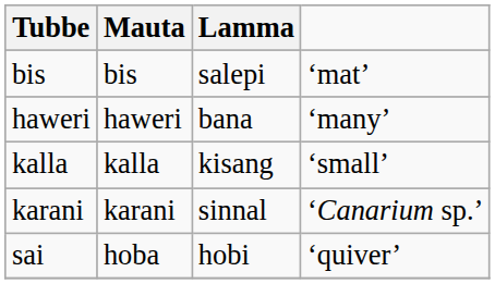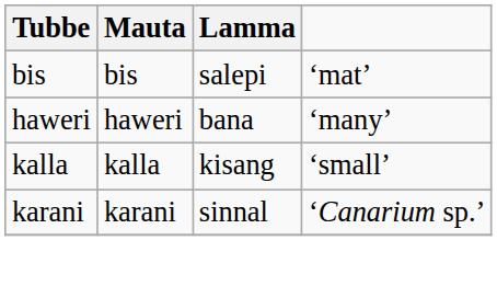 <table class="wikitable">
 <tr>
 <th>Tubbe</th>
 <th>Mauta</th>
 <th>Lamma</th>
 <td> </td>
 </tr>
 <tr>
 <td>bis</td>
 <td>bis</td>
 <td>salepi</td>
 <td>‘mat’</td>
 </tr>
 <tr>
 <td>haweri</td>
 <td>haweri</td>
 <td>bana</td>
 <td>‘many’</td>
 </tr>
 <tr>
 <td>kalla</td>
 <td>kalla</td>
 <td>kisang</td>
 <td>‘small’</td>
 </tr>
 <tr>
 <td>karani</td>
 <td>karani</td>
 <td>sinnal</td>
 <td>‘<em>Canarium</em> sp.’</td>
 </tr>
 <tr>
-<td>sai</td>
-<td>hoba</td>
-<td>hobi</td>
-<td>‘quiver’</td>
-</tr>
-<tr>
 </tr>
 </table>
